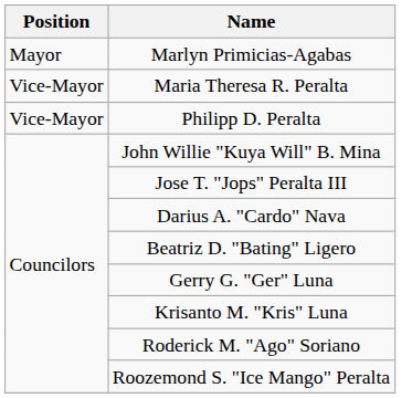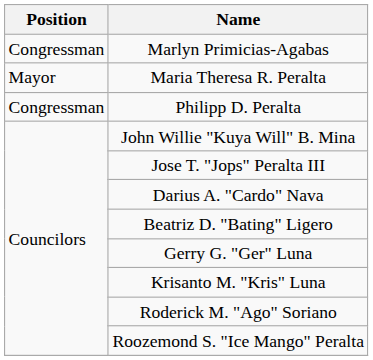 <table class="wikitable" style="line-height:1.20em; font-size:100%;">
 <tr>
 <th>Position</th>
 <th>Name</th>
 </tr>
 <tr>
-<td>Mayor</td>
+<td>Congressman</td>
 <td style="text-align:center;">Marlyn Primicias-Agabas</td>
 </tr>
 <tr>
-<td>Vice-Mayor</td>
+<td>Mayor</td>
 <td style="text-align:center;">Maria Theresa R. Peralta</td>
 </tr>
 <tr>
-<td>Vice-Mayor</td>
+<td>Congressman</td>
 <td style="text-align:center;">Philipp D. Peralta</td>
 </tr>
 <tr>
 <td rowspan=8>Councilors</td>
 <td style="text-align:center;">John Willie "Kuya Will" B. Mina</td>
 </tr>
 <tr>
 <td style="text-align:center;">Jose T. "Jops" Peralta III</td>
 </tr>
 <tr>
 <td style="text-align:center;">Darius A. "Cardo" Nava</td>
 </tr>
 <tr>
 <td style="text-align:center;">Beatriz D. "Bating" Ligero</td>
 </tr>
 <tr>
 <td style="text-align:center;">Gerry G. "Ger" Luna</td>
 </tr>
 <tr>
 <td style="text-align:center;">Krisanto M. "Kris" Luna</td>
 </tr>
 <tr>
 <td style="text-align:center;">Roderick M. "Ago" Soriano</td>
 </tr>
 <tr>
 <td style="text-align:center;">Roozemond S. "Ice Mango" Peralta</td>
 </tr>
 <tr>
 </tr>
 </table>
